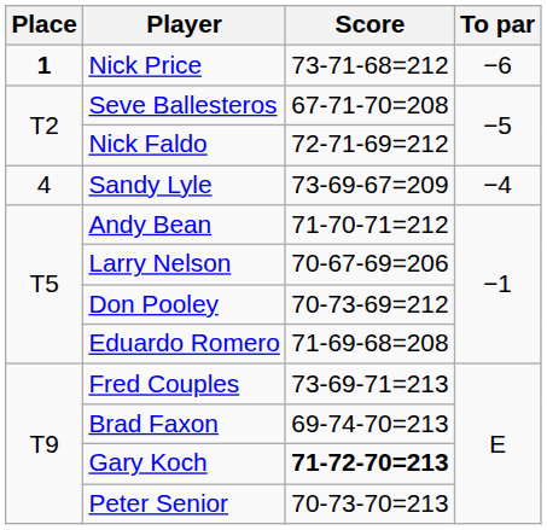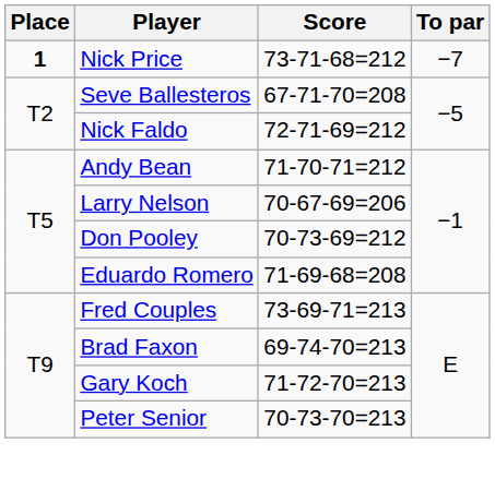 <table class="wikitable">
 <tr>
 <th>Place</th>
 <th>Player</th>
 <th>Score</th>
 <th>To par</th>
 </tr>
 <tr>
 <td align=center><strong>1</strong></td>
 <td> <a href='#'>Nick Price</a></td>
 <td align=center>73-71-68=212</td>
-<td align=center>−6</td>
+<td align=center>−7</td>
 </tr>
 <tr>
 <td rowspan="2" align=center>T2</td>
 <td> <a href='#'>Seve Ballesteros</a></td>
 <td align=center>67-71-70=208</td>
 <td rowspan="2" align=center>−5</td>
 </tr>
 <tr>
 <td> <a href='#'>Nick Faldo</a></td>
 <td align=center>72-71-69=212</td>
-</tr>
-<tr>
-<td align=center>4</td>
-<td> <a href='#'>Sandy Lyle</a></td>
-<td align=center>73-69-67=209</td>
-<td align=center>−4</td>
 </tr>
 <tr>
 <td rowspan="4" align=center>T5</td>
 <td> <a href='#'>Andy Bean</a></td>
 <td align=center>71-70-71=212</td>
 <td rowspan="4" align=center>−1</td>
 </tr>
 <tr>
 <td> <a href='#'>Larry Nelson</a></td>
 <td align=center>70-67-69=206</td>
 </tr>
 <tr>
 <td> <a href='#'>Don Pooley</a></td>
 <td align=center>70-73-69=212</td>
 </tr>
 <tr>
 <td> <a href='#'>Eduardo Romero</a></td>
 <td align=center>71-69-68=208</td>
 </tr>
 <tr>
 <td rowspan="4" align=center>T9</td>
 <td> <a href='#'>Fred Couples</a></td>
 <td align=center>73-69-71=213</td>
 <td rowspan="4" align=center>E</td>
 </tr>
 <tr>
 <td> <a href='#'>Brad Faxon</a></td>
 <td align=center>69-74-70=213</td>
 </tr>
 <tr>
 <td> <a href='#'>Gary Koch</a></td>
-<td align=center><strong>71-72-70=213</strong></td>
+<td align=center>71-72-70=213</td>
 </tr>
 <tr>
 <td> <a href='#'>Peter Senior</a></td>
 <td align=center>70-73-70=213</td>
 </tr>
 </table>
